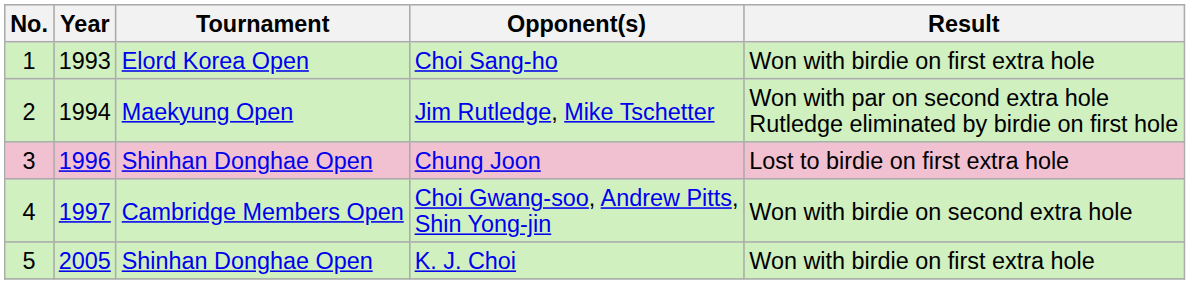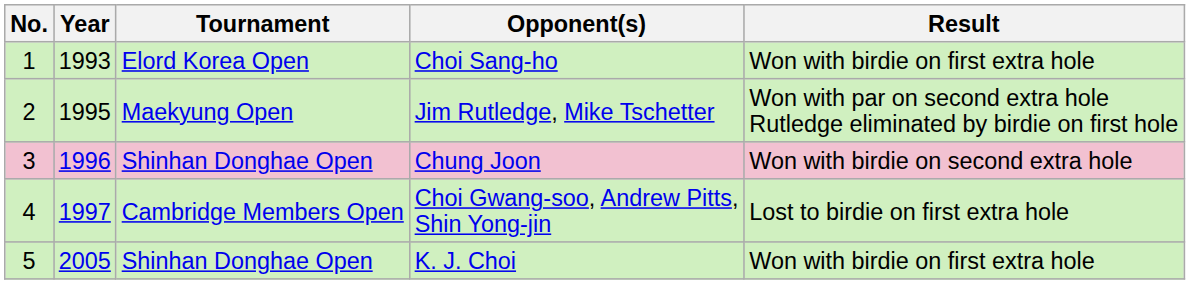 <table class="wikitable" style="font-size:95%;">
 <tr>
 <th>No.</th>
 <th>Year</th>
 <th>Tournament</th>
 <th>Opponent(s)</th>
 <th>Result</th>
 </tr>
 <tr style="background:#D0F0C0;">
 <td align=center>1</td>
 <td>1993</td>
 <td><a href='#'>Elord Korea Open</a></td>
 <td> <a href='#'>Choi Sang-ho</a></td>
 <td>Won with birdie on first extra hole</td>
 </tr>
 <tr style="background:#D0F0C0;">
 <td align=center>2</td>
-<td>1994</td>
+<td>1995</td>
 <td><a href='#'>Maekyung Open</a></td>
 <td> <a href='#'>Jim Rutledge</a>,  <a href='#'>Mike Tschetter</a></td>
 <td>Won with par on second extra hole<br>Rutledge eliminated by birdie on first hole</td>
 </tr>
 <tr style="background:#F2C1D1;">
 <td align=center>3</td>
 <td><a href='#'>1996</a></td>
 <td><a href='#'>Shinhan Donghae Open</a></td>
 <td> <a href='#'>Chung Joon</a></td>
-<td>Lost to birdie on first extra hole</td>
+<td>Won with birdie on second extra hole</td>
 </tr>
 <tr style="background:#D0F0C0;">
 <td align=center>4</td>
 <td><a href='#'>1997</a></td>
 <td><a href='#'>Cambridge Members Open</a></td>
 <td> <a href='#'>Choi Gwang-soo</a>,  <a href='#'>Andrew Pitts</a>,<br> <a href='#'>Shin Yong-jin</a></td>
-<td>Won with birdie on second extra hole</td>
+<td>Lost to birdie on first extra hole</td>
 </tr>
 <tr style="background:#D0F0C0;">
 <td align=center>5</td>
 <td><a href='#'>2005</a></td>
 <td><a href='#'>Shinhan Donghae Open</a></td>
 <td> <a href='#'>K. J. Choi</a></td>
 <td>Won with birdie on first extra hole</td>
 </tr>
 </table>
